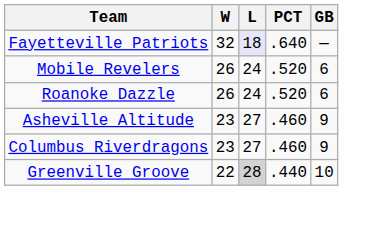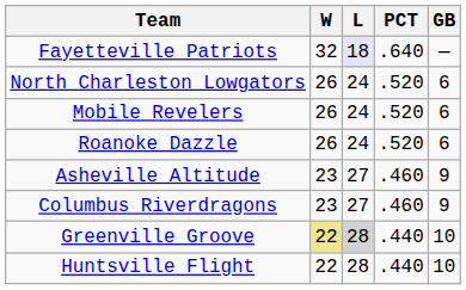 <table class="wikitable">
 <tr>
 <th>Team</th>
 <th>W</th>
 <th>L</th>
 <th>PCT</th>
 <th>GB</th>
 </tr>
 <tr align="center">
 <td><a href='#'>Fayetteville Patriots</a></td>
 <td>32</td>
 <td style="background: lavender;">18</td>
 <td>.640</td>
 <td>—</td>
+</tr>
+<tr align="center">
+<td><a href='#'>North Charleston Lowgators</a></td>
+<td>26</td>
+<td>24</td>
+<td>.520</td>
+<td>6</td>
 </tr>
 <tr align="center">
 <td><a href='#'>Mobile Revelers</a></td>
 <td>26</td>
 <td>24</td>
 <td>.520</td>
 <td>6</td>
 </tr>
 <tr align="center">
 <td><a href='#'>Roanoke Dazzle</a></td>
 <td>26</td>
 <td>24</td>
 <td>.520</td>
 <td>6</td>
 </tr>
 <tr align="center">
 <td><a href='#'>Asheville Altitude</a></td>
 <td>23</td>
 <td>27</td>
 <td>.460</td>
 <td>9</td>
 </tr>
 <tr align="center">
 <td><a href='#'>Columbus Riverdragons</a></td>
 <td>23</td>
 <td>27</td>
 <td>.460</td>
 <td>9</td>
 </tr>
 <tr align="center">
 <td><a href='#'>Greenville Groove</a></td>
-<td>22</td>
+<td style="background: khaki;">22</td>
 <td style="background: lightgrey;">28</td>
 <td>.440</td>
 <td>10</td>
 </tr>
+<tr align="center">
+<td><a href='#'>Huntsville Flight</a></td>
+<td>22</td>
+<td>28</td>
+<td>.440</td>
+<td>10</td>
+</tr>
 </table>
